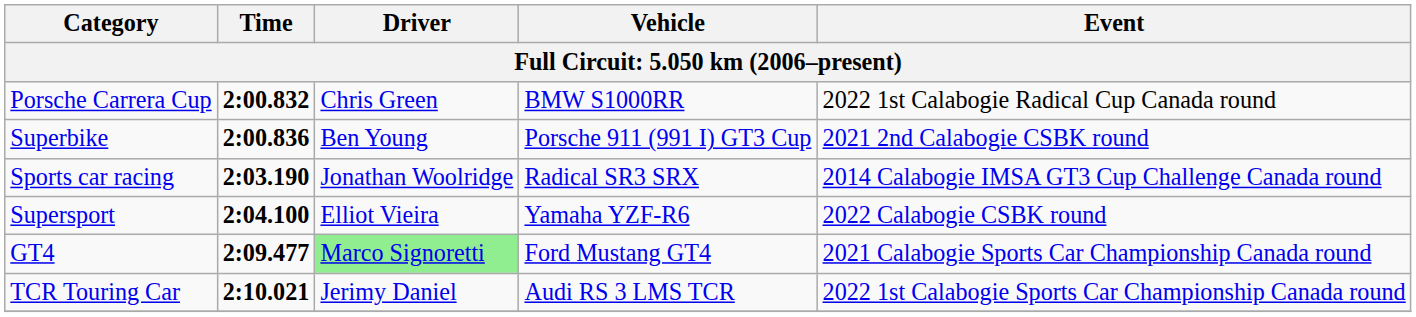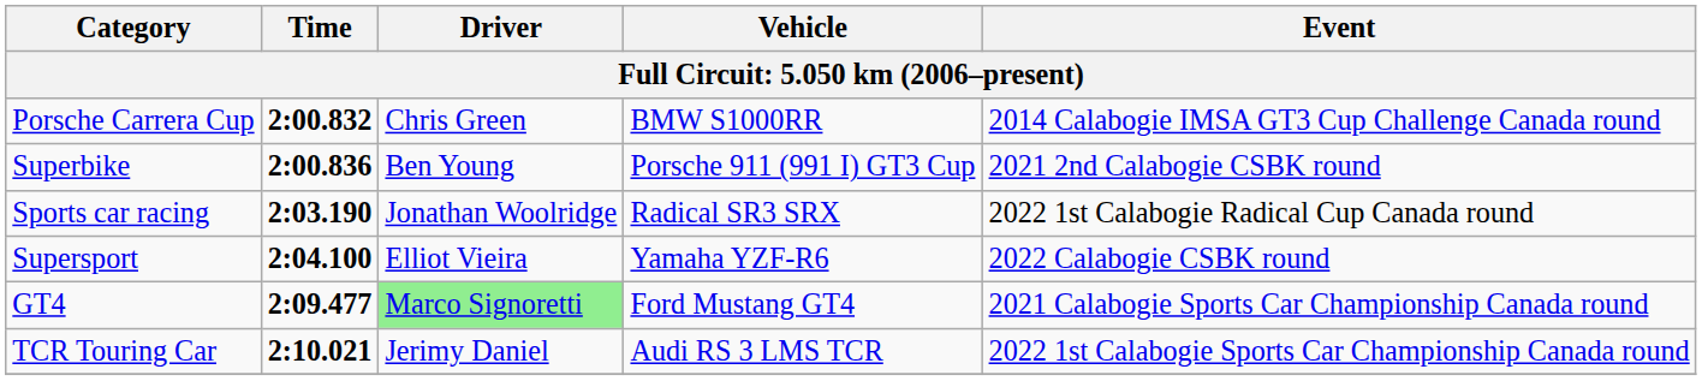 <table class="wikitable">
 <tr>
 <th>Category</th>
 <th>Time</th>
 <th>Driver</th>
 <th>Vehicle</th>
 <th>Event</th>
 </tr>
 <tr>
 <th colspan=5>Full Circuit: 5.050 km (2006–present)</th>
 </tr>
 <tr>
 <td><a href='#'>Porsche Carrera Cup</a></td>
 <td><strong>2:00.832</strong></td>
 <td><a href='#'>Chris Green</a></td>
 <td><a href='#'>BMW S1000RR</a></td>
-<td>2022 1st Calabogie Radical Cup Canada round</td>
+<td><a href='#'>2014 Calabogie IMSA GT3 Cup Challenge Canada round</a></td>
 </tr>
 <tr>
 <td><a href='#'>Superbike</a></td>
 <td><strong>2:00.836</strong></td>
 <td><a href='#'>Ben Young</a></td>
 <td><a href='#'>Porsche 911 (991 I) GT3 Cup</a></td>
 <td><a href='#'>2021 2nd Calabogie CSBK round</a></td>
 </tr>
 <tr>
 <td><a href='#'>Sports car racing</a></td>
 <td><strong>2:03.190</strong></td>
 <td><a href='#'>Jonathan Woolridge</a></td>
 <td><a href='#'>Radical SR3 SRX</a></td>
-<td><a href='#'>2014 Calabogie IMSA GT3 Cup Challenge Canada round</a></td>
+<td>2022 1st Calabogie Radical Cup Canada round</td>
 </tr>
 <tr>
 <td><a href='#'>Supersport</a></td>
 <td><strong>2:04.100</strong></td>
 <td><a href='#'>Elliot Vieira</a></td>
 <td><a href='#'>Yamaha YZF-R6</a></td>
 <td><a href='#'>2022 Calabogie CSBK round</a></td>
 </tr>
 <tr>
 <td><a href='#'>GT4</a></td>
 <td><strong>2:09.477</strong></td>
 <td style="background: lightgreen;"><a href='#'>Marco Signoretti</a></td>
 <td><a href='#'>Ford Mustang GT4</a></td>
 <td><a href='#'>2021 Calabogie Sports Car Championship Canada round</a></td>
 </tr>
 <tr>
 <td><a href='#'>TCR Touring Car</a></td>
 <td><strong>2:10.021</strong></td>
 <td><a href='#'>Jerimy Daniel</a></td>
 <td><a href='#'>Audi RS 3 LMS TCR</a></td>
 <td><a href='#'>2022 1st Calabogie Sports Car Championship Canada round</a></td>
 </tr>
 <tr>
 </tr>
 </table>
